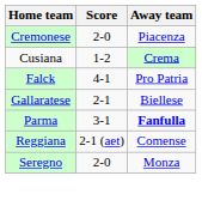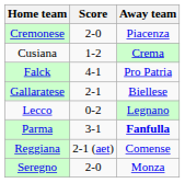 <table class="wikitable" style="text-align: center">
 <tr>
 <th>Home team</th>
 <th>Score</th>
 <th>Away team</th>
 </tr>
 <tr>
 <td bgcolor="ccffcc"><a href='#'>Cremonese</a></td>
 <td>2-0 </td>
 <td><a href='#'>Piacenza</a></td>
 </tr>
 <tr>
 <td>Cusiana</td>
 <td>1-2</td>
 <td bgcolor="ccffcc"><a href='#'>Crema</a></td>
 </tr>
 <tr>
 <td bgcolor="ccffcc"><a href='#'>Falck</a></td>
 <td>4-1</td>
 <td><a href='#'>Pro Patria</a></td>
 </tr>
 <tr>
 <td bgcolor="ccffcc"><a href='#'>Gallaratese</a></td>
 <td>2-1</td>
 <td><a href='#'>Biellese</a></td>
 </tr>
 <tr>
+<td><a href='#'>Lecco</a></td>
+<td>0-2</td>
+<td bgcolor="ccffcc"><a href='#'>Legnano</a></td>
+</tr>
+<tr>
 <td bgcolor="ccffcc"><a href='#'>Parma</a></td>
 <td>3-1</td>
 <td><strong><a href='#'>Fanfulla</a></strong></td>
 </tr>
 <tr>
 <td bgcolor="ccffcc"><a href='#'>Reggiana</a></td>
 <td>2-1 (<a href='#'>aet</a>)</td>
 <td><a href='#'>Comense</a></td>
 </tr>
 <tr>
 <td bgcolor="ccffcc"><a href='#'>Seregno</a></td>
 <td>2-0</td>
 <td><a href='#'>Monza</a></td>
 </tr>
 </table>
